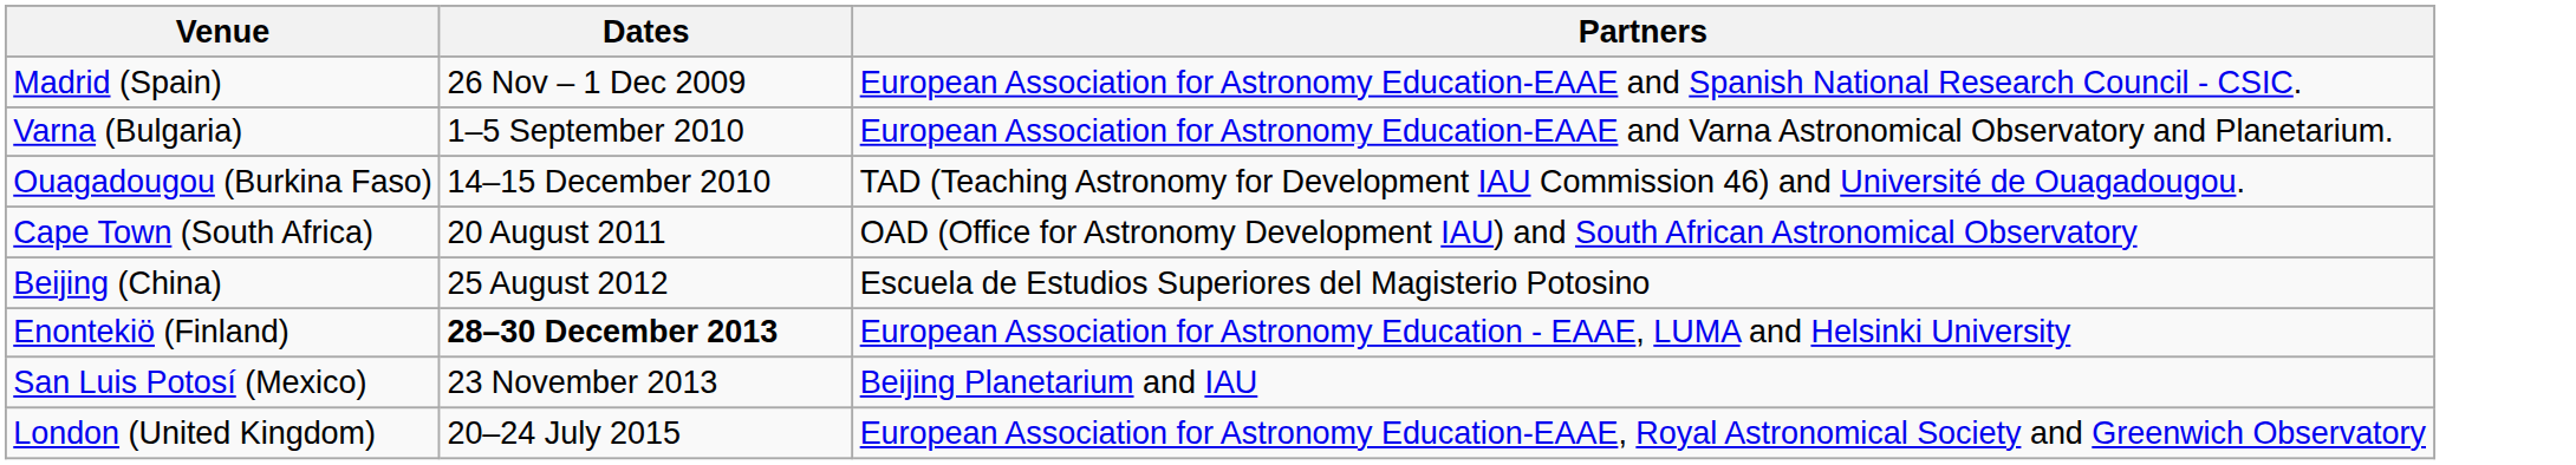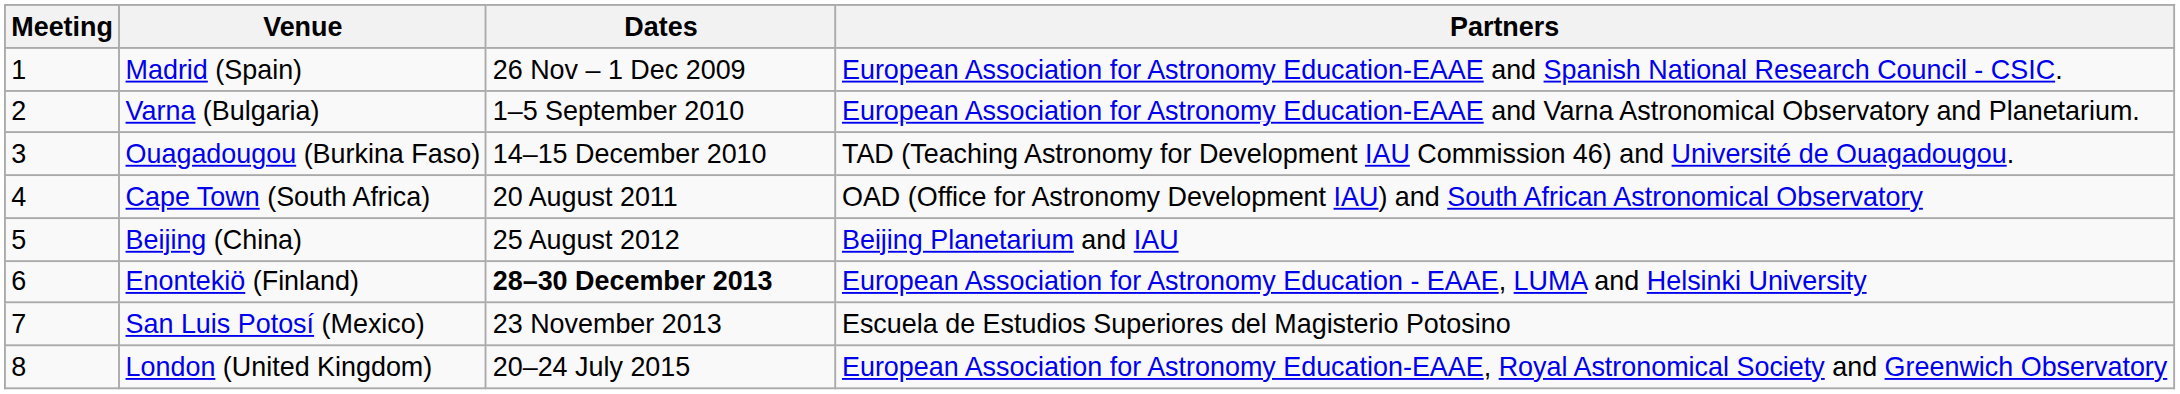 <table class="wikitable" style="font-size: 90%; text-align: left;">
 <tr>
+<th width=10>Meeting</th>
 <th>Venue</th>
 <th width=180>Dates</th>
 <th>Partners</th>
 </tr>
 <tr>
+<td>1</td>
 <td><a href='#'>Madrid</a> (Spain)</td>
 <td>26 Nov – 1 Dec 2009</td>
 <td><a href='#'>European Association for Astronomy Education-EAAE</a> and <a href='#'>Spanish National Research Council - CSIC</a>.</td>
 </tr>
 <tr>
+<td>2</td>
 <td><a href='#'>Varna</a> (Bulgaria)</td>
 <td>1–5 September 2010</td>
 <td><a href='#'>European Association for Astronomy Education-EAAE</a> and Varna Astronomical Observatory and Planetarium.</td>
 </tr>
 <tr>
+<td>3</td>
 <td><a href='#'>Ouagadougou</a> (Burkina Faso)</td>
 <td>14–15 December 2010</td>
 <td>TAD (Teaching Astronomy for Development <a href='#'>IAU</a> Commission 46) and <a href='#'>Université de Ouagadougou</a>.</td>
 </tr>
 <tr>
+<td>4</td>
 <td><a href='#'>Cape Town</a> (South Africa)</td>
 <td>20 August 2011</td>
 <td>OAD (Office for Astronomy Development <a href='#'>IAU</a>) and <a href='#'>South African Astronomical Observatory</a></td>
 </tr>
 <tr>
+<td>5</td>
 <td><a href='#'>Beijing</a> (China)</td>
 <td>25 August 2012</td>
-<td>Escuela de Estudios Superiores del Magisterio Potosino</td>
+<td><a href='#'>Beijing Planetarium</a> and <a href='#'>IAU</a></td>
 </tr>
 <tr>
+<td>6</td>
 <td><a href='#'>Enontekiö</a> (Finland)</td>
 <td><strong>28–30 December 2013</strong></td>
 <td><a href='#'>European Association for Astronomy Education - EAAE</a>, <a href='#'>LUMA</a> and <a href='#'>Helsinki University</a></td>
 </tr>
 <tr>
+<td>7</td>
 <td><a href='#'>San Luis Potosí</a> (Mexico)</td>
 <td>23 November 2013</td>
-<td><a href='#'>Beijing Planetarium</a> and <a href='#'>IAU</a></td>
+<td>Escuela de Estudios Superiores del Magisterio Potosino</td>
 </tr>
 <tr>
+<td>8</td>
 <td><a href='#'>London</a> (United Kingdom)</td>
 <td>20–24 July 2015</td>
 <td><a href='#'>European Association for Astronomy Education-EAAE</a>, <a href='#'>Royal Astronomical Society</a> and <a href='#'>Greenwich Observatory</a></td>
 </tr>
 </table>
